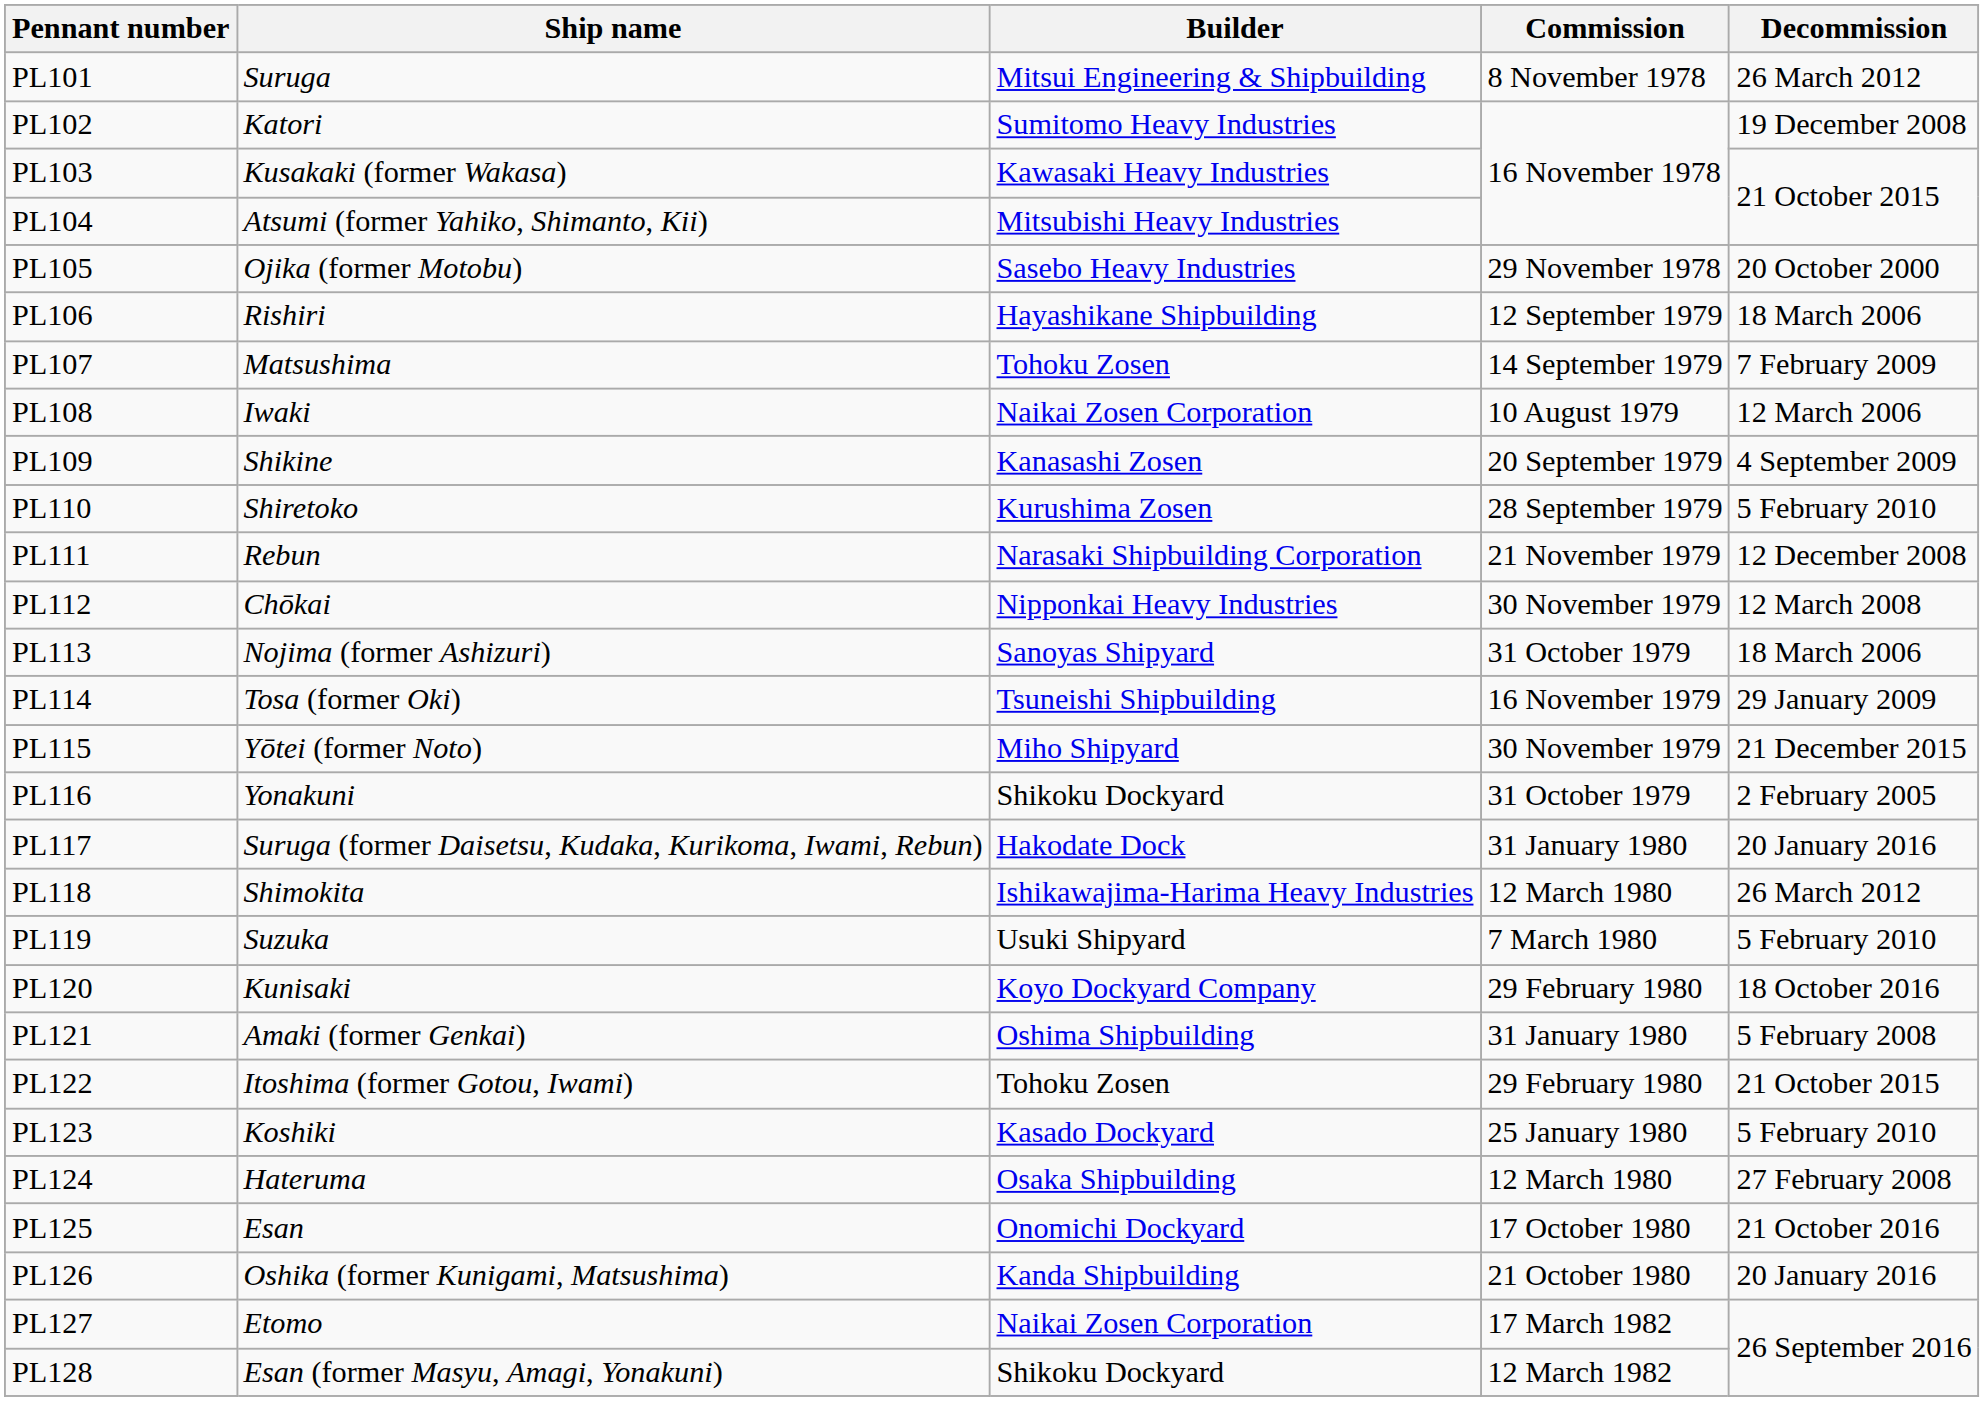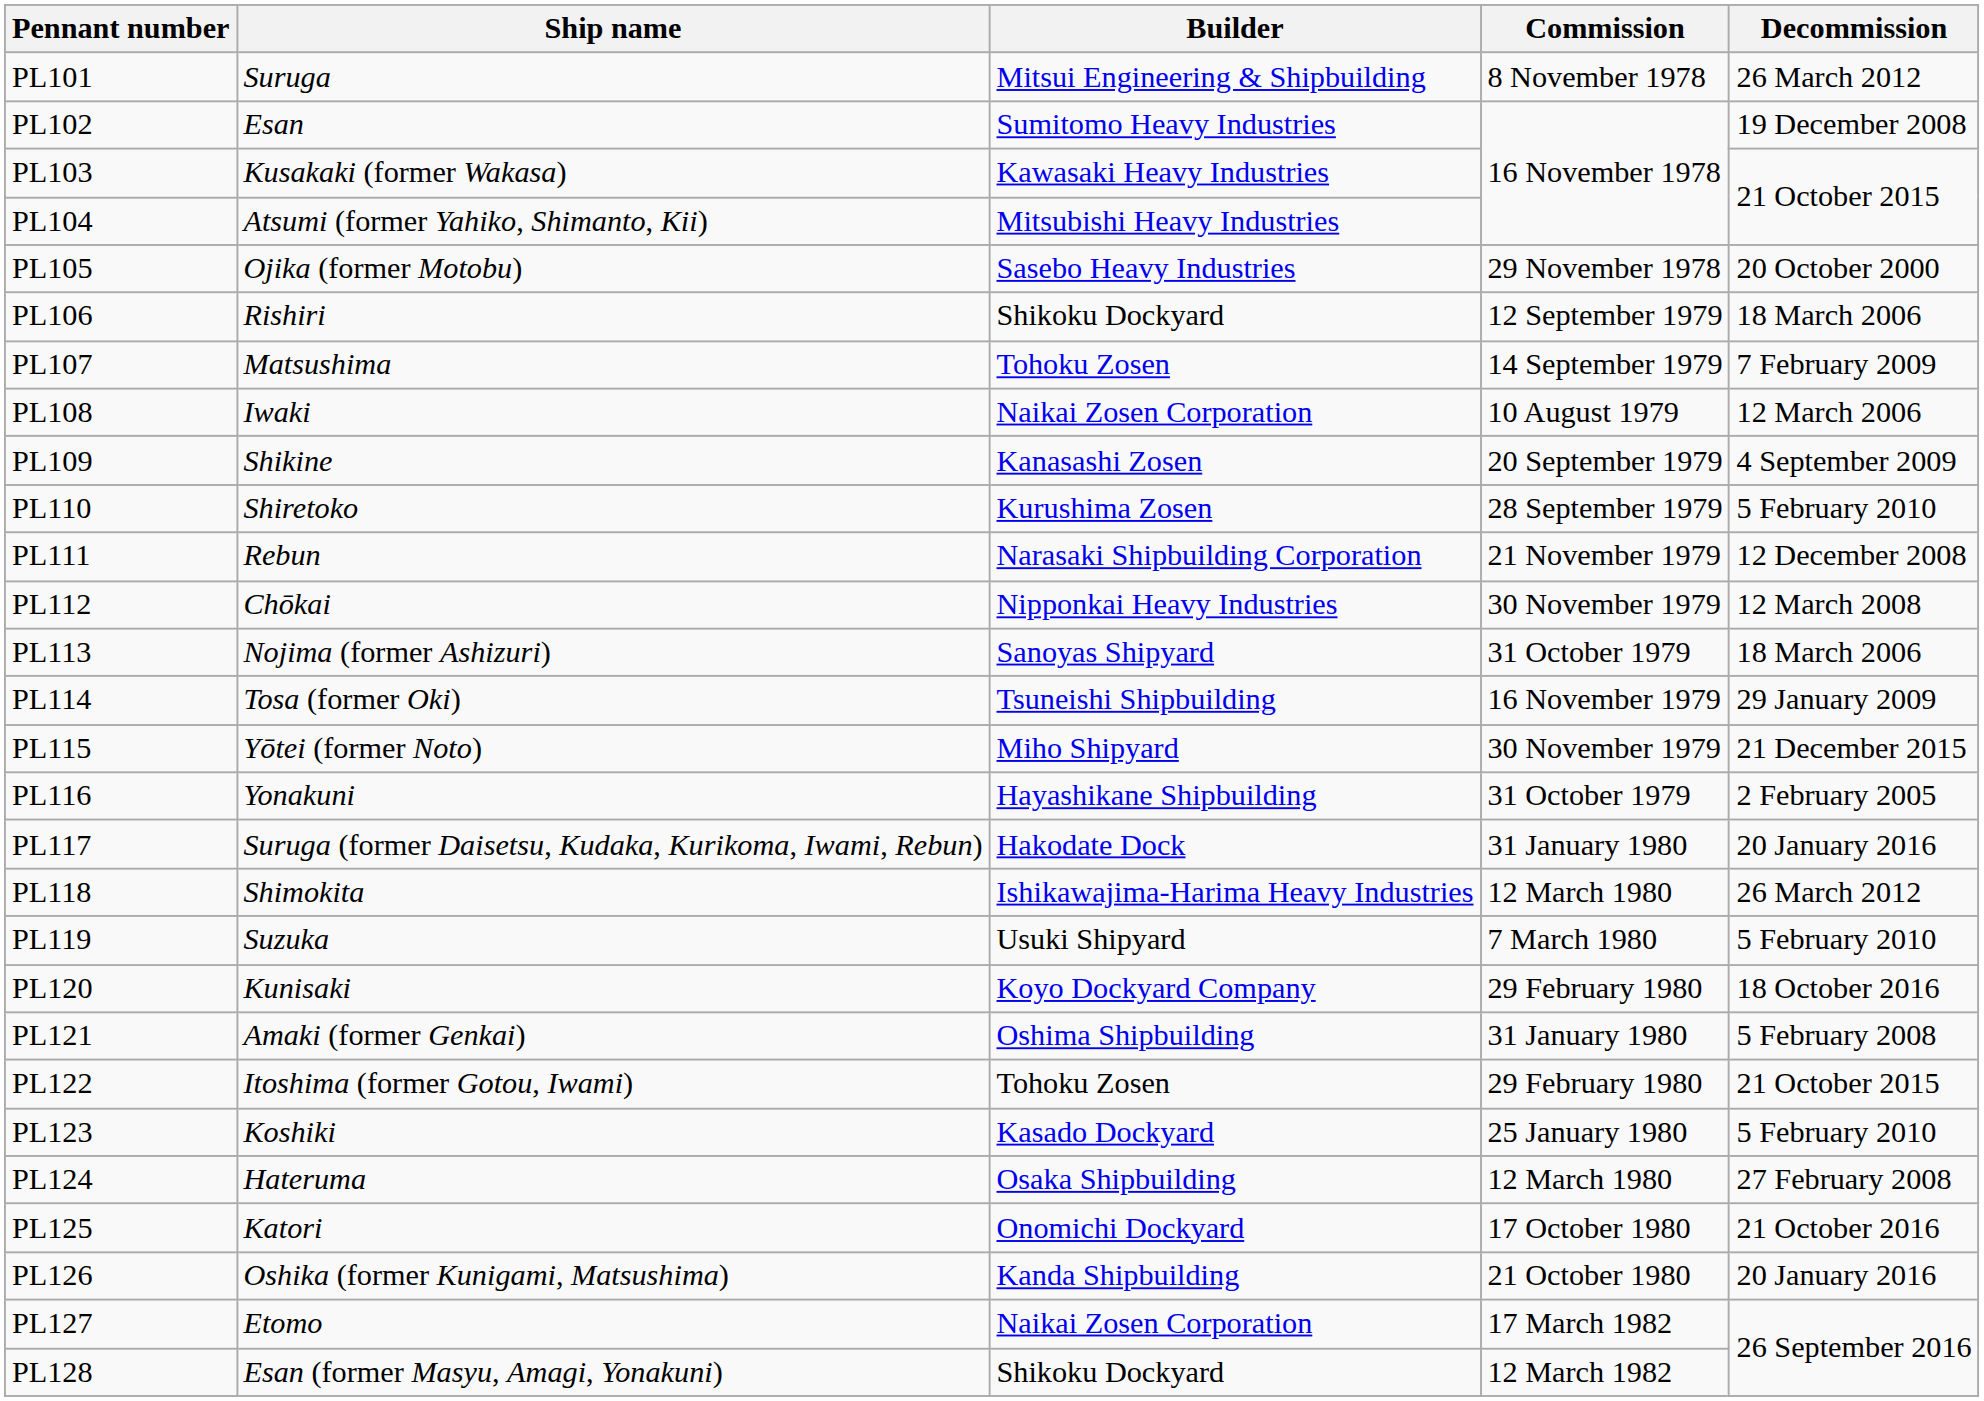 <table class="sortable wikitable">
 <tr>
 <th>Pennant number</th>
 <th>Ship name</th>
 <th>Builder</th>
 <th>Commission</th>
 <th>Decommission</th>
 </tr>
 <tr>
 <td>PL101</td>
 <td><em>Suruga</em></td>
 <td><a href='#'>Mitsui Engineering & Shipbuilding</a></td>
 <td>8 November 1978</td>
 <td>26 March 2012</td>
 </tr>
 <tr>
 <td>PL102</td>
-<td><em>Katori</em></td>
+<td><em>Esan</em></td>
 <td><a href='#'>Sumitomo Heavy Industries</a></td>
 <td rowspan="3">16 November 1978</td>
 <td>19 December 2008</td>
 </tr>
 <tr>
 <td>PL103</td>
 <td><em>Kusakaki</em> (former <em>Wakasa</em>)</td>
 <td><a href='#'>Kawasaki Heavy Industries</a></td>
 <td rowspan="2">21 October 2015</td>
 </tr>
 <tr>
 <td>PL104</td>
 <td><em>Atsumi</em> (former <em>Yahiko</em>, <em>Shimanto</em>, <em>Kii</em>)</td>
 <td><a href='#'>Mitsubishi Heavy Industries</a></td>
 </tr>
 <tr>
 <td>PL105</td>
 <td><em>Ojika</em> (former <em>Motobu</em>)</td>
 <td><a href='#'>Sasebo Heavy Industries</a></td>
 <td>29 November 1978</td>
 <td>20 October 2000</td>
 </tr>
 <tr>
 <td>PL106</td>
 <td><em>Rishiri</em></td>
-<td><a href='#'>Hayashikane Shipbuilding</a></td>
+<td>Shikoku Dockyard</td>
 <td>12 September 1979</td>
 <td>18 March 2006</td>
 </tr>
 <tr>
 <td>PL107</td>
 <td><em>Matsushima</em></td>
 <td><a href='#'>Tohoku Zosen</a></td>
 <td>14 September 1979</td>
 <td>7 February 2009</td>
 </tr>
 <tr>
 <td>PL108</td>
 <td><em>Iwaki</em></td>
 <td><a href='#'>Naikai Zosen Corporation</a></td>
 <td>10 August 1979</td>
 <td>12 March 2006</td>
 </tr>
 <tr>
 <td>PL109</td>
 <td><em>Shikine</em></td>
 <td><a href='#'>Kanasashi Zosen</a></td>
 <td>20 September 1979</td>
 <td>4 September 2009</td>
 </tr>
 <tr>
 <td>PL110</td>
 <td><em>Shiretoko</em></td>
 <td><a href='#'>Kurushima Zosen</a></td>
 <td>28 September 1979</td>
 <td>5 February 2010</td>
 </tr>
 <tr>
 <td>PL111</td>
 <td><em>Rebun</em></td>
 <td><a href='#'>Narasaki Shipbuilding Corporation</a></td>
 <td>21 November 1979</td>
 <td>12 December 2008</td>
 </tr>
 <tr>
 <td>PL112</td>
 <td><em>Chōkai</em></td>
 <td><a href='#'>Nipponkai Heavy Industries</a></td>
 <td>30 November 1979</td>
 <td>12 March 2008</td>
 </tr>
 <tr>
 <td>PL113</td>
 <td><em>Nojima</em> (former <em>Ashizuri</em>)</td>
 <td><a href='#'>Sanoyas Shipyard</a></td>
 <td>31 October 1979</td>
 <td>18 March 2006</td>
 </tr>
 <tr>
 <td>PL114</td>
 <td><em>Tosa</em> (former <em>Oki</em>)</td>
 <td><a href='#'>Tsuneishi Shipbuilding</a></td>
 <td>16 November 1979</td>
 <td>29 January 2009</td>
 </tr>
 <tr>
 <td>PL115</td>
 <td><em>Yōtei</em> (former <em>Noto</em>)</td>
 <td><a href='#'>Miho Shipyard</a></td>
 <td>30 November 1979</td>
 <td>21 December 2015</td>
 </tr>
 <tr>
 <td>PL116</td>
 <td><em>Yonakuni</em></td>
-<td>Shikoku Dockyard</td>
+<td><a href='#'>Hayashikane Shipbuilding</a></td>
 <td>31 October 1979</td>
 <td>2 February 2005</td>
 </tr>
 <tr>
 <td>PL117</td>
 <td><em>Suruga</em> (former <em>Daisetsu</em>, <em>Kudaka</em>, <em>Kurikoma</em>, <em>Iwami</em>, <em>Rebun</em>)</td>
 <td><a href='#'>Hakodate Dock</a></td>
 <td>31 January 1980</td>
 <td>20 January 2016</td>
 </tr>
 <tr>
 <td>PL118</td>
 <td><em>Shimokita</em></td>
 <td><a href='#'>Ishikawajima-Harima Heavy Industries</a></td>
 <td>12 March 1980</td>
 <td>26 March 2012</td>
 </tr>
 <tr>
 <td>PL119</td>
 <td><em>Suzuka</em></td>
 <td>Usuki Shipyard</td>
 <td>7 March 1980</td>
 <td>5 February 2010</td>
 </tr>
 <tr>
 <td>PL120</td>
 <td><em>Kunisaki</em></td>
 <td><a href='#'>Koyo Dockyard Company</a></td>
 <td>29 February 1980</td>
 <td>18 October 2016</td>
 </tr>
 <tr>
 <td>PL121</td>
 <td><em>Amaki</em> (former <em>Genkai</em>)</td>
 <td><a href='#'>Oshima Shipbuilding</a></td>
 <td>31 January 1980</td>
 <td>5 February 2008</td>
 </tr>
 <tr>
 <td>PL122</td>
 <td><em>Itoshima</em> (former <em>Gotou</em>, <em>Iwami</em>)</td>
 <td>Tohoku Zosen</td>
 <td>29 February 1980</td>
 <td>21 October 2015</td>
 </tr>
 <tr>
 <td>PL123</td>
 <td><em>Koshiki</em></td>
 <td><a href='#'>Kasado Dockyard</a></td>
 <td>25 January 1980</td>
 <td>5 February 2010</td>
 </tr>
 <tr>
 <td>PL124</td>
 <td><em>Hateruma</em></td>
 <td><a href='#'>Osaka Shipbuilding</a></td>
 <td>12 March 1980</td>
 <td>27 February 2008</td>
 </tr>
 <tr>
 <td>PL125</td>
-<td><em>Esan</em></td>
+<td><em>Katori</em></td>
 <td><a href='#'>Onomichi Dockyard</a></td>
 <td>17 October 1980</td>
 <td>21 October 2016</td>
 </tr>
 <tr>
 <td>PL126</td>
 <td><em>Oshika</em> (former <em>Kunigami</em>, <em>Matsushima</em>)</td>
 <td><a href='#'>Kanda Shipbuilding</a></td>
 <td>21 October 1980</td>
 <td>20 January 2016</td>
 </tr>
 <tr>
 <td>PL127</td>
 <td><em>Etomo</em></td>
 <td><a href='#'>Naikai Zosen Corporation</a></td>
 <td>17 March 1982</td>
 <td rowspan="2">26 September 2016</td>
 </tr>
 <tr>
 <td>PL128</td>
 <td><em>Esan</em> (former <em>Masyu</em>, <em>Amagi</em>, <em>Yonakuni</em>)</td>
 <td>Shikoku Dockyard</td>
 <td>12 March 1982</td>
 </tr>
 </table>
